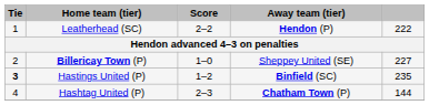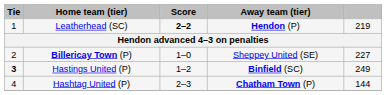 <table class="wikitable" style="width: 600px; background:WhiteSmoke; text-align:center; font-size:90%">
 <tr>
 <td scope="col" style="width:  5.00%; background:silver;"><strong>Tie</strong></td>
 <td scope="col" style="width: 36.25%; background:silver;"><strong>Home team (tier)</strong></td>
 <td scope="col" style="width: 12.50%; background:silver;"><strong>Score</strong></td>
 <td scope="col" style="width: 36.25%; background:silver;"><strong>Away team (tier)</strong></td>
 <td scope="col" style="width: 10.00%; background:silver;"><strong></strong></td>
 </tr>
 <tr>
 <td>1</td>
 <td><a href='#'>Leatherhead</a> (SC)</td>
-<td>2–2</td>
+<td><strong>2–2</strong></td>
 <td><strong><a href='#'>Hendon</a></strong> (P)</td>
-<td>222</td>
+<td>219</td>
 </tr>
 <tr>
 <th colspan=5>Hendon advanced 4–3 on penalties</th>
 </tr>
 <tr>
 <td>2</td>
 <td><strong><a href='#'>Billericay Town</a></strong> (P)</td>
 <td>1–0</td>
 <td><a href='#'>Sheppey United</a> (SE)</td>
 <td>227</td>
 </tr>
 <tr>
 <td><strong>3</strong></td>
 <td><a href='#'>Hastings United</a> (P)</td>
 <td>1–2</td>
 <td><strong><a href='#'>Binfield</a></strong> (SC)</td>
-<td>235</td>
+<td>249</td>
 </tr>
 <tr>
 <td>4</td>
 <td><a href='#'>Hashtag United</a> (P)</td>
 <td>2–3</td>
 <td><strong><a href='#'>Chatham Town</a></strong> (P)</td>
 <td>144</td>
 </tr>
 <tr>
 </tr>
 </table>
